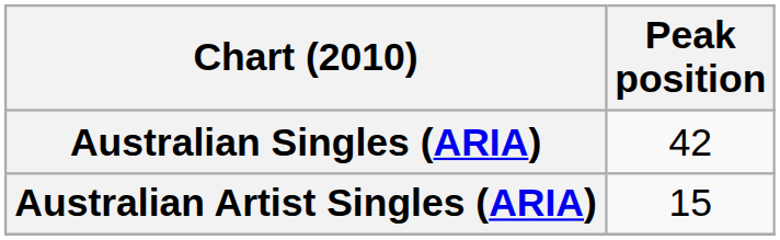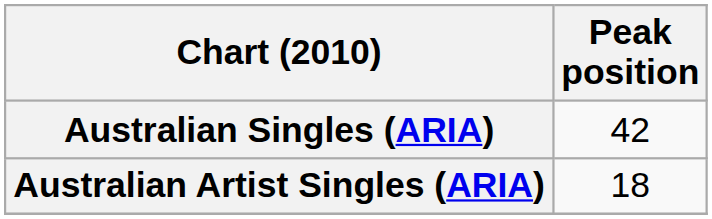 <table class="wikitable plainrowheaders sortable" style="text-align:center;">
 <tr>
 <th scope="col">Chart (2010)</th>
 <th scope="col">Peak<br>position</th>
 </tr>
 <tr>
 <th scope="row">Australian Singles (<a href='#'>ARIA</a>)</th>
 <td>42</td>
 </tr>
 <tr>
 <th scope="row">Australian Artist Singles (<a href='#'>ARIA</a>)</th>
-<td>15</td>
+<td>18</td>
 </tr>
 <tr>
 </tr>
 </table>
